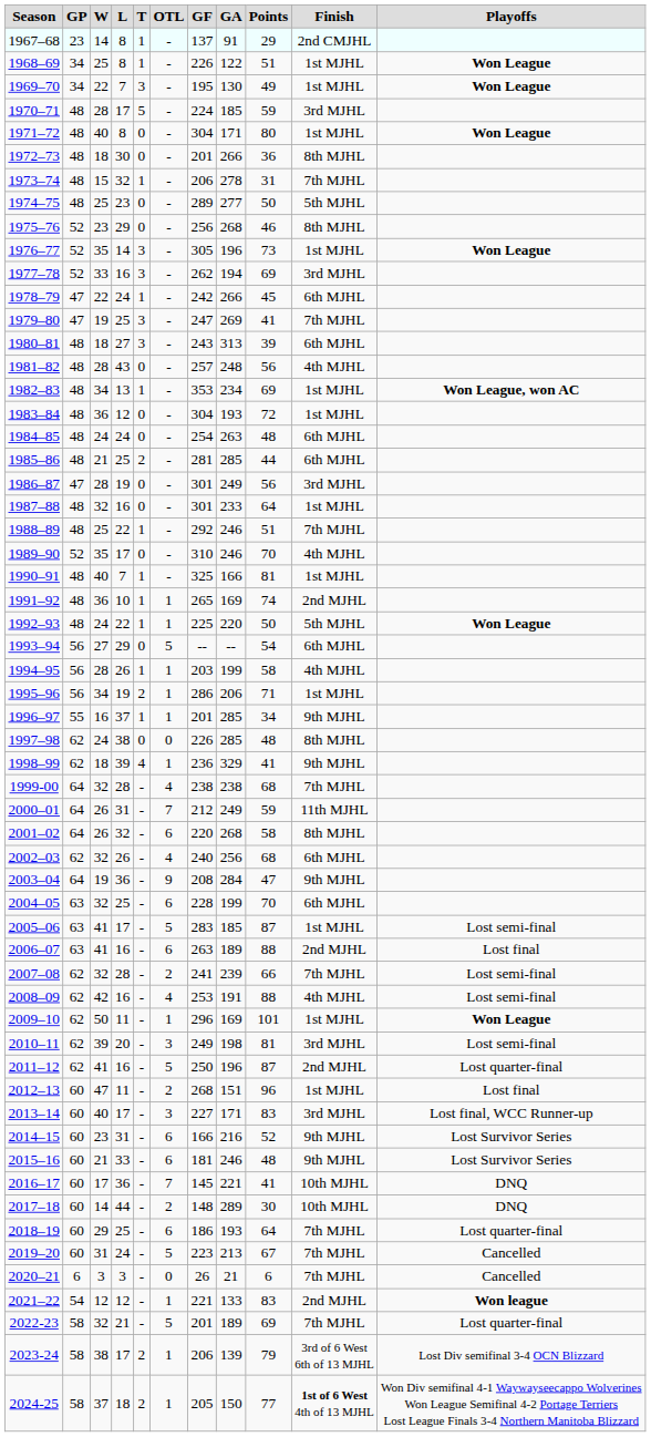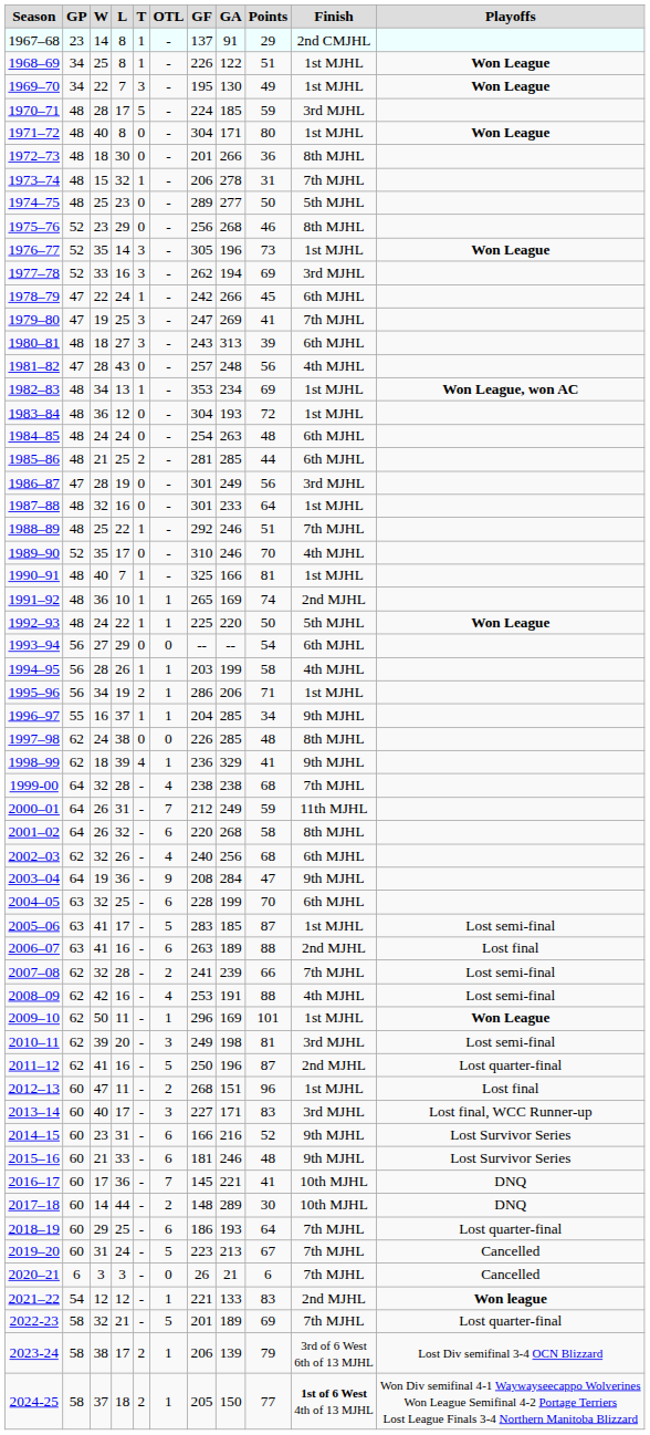 <table class="wikitable">
 <tr align="center"  bgcolor="#dddddd">
 <td><strong>Season</strong></td>
 <td><strong>GP </strong></td>
 <td><strong> W </strong></td>
 <td><strong> L </strong></td>
 <td><strong> T </strong></td>
 <td><strong>OTL</strong></td>
 <td><strong>GF </strong></td>
 <td><strong>GA </strong></td>
 <td><strong>Points</strong></td>
 <td><strong>Finish</strong></td>
 <td><strong>Playoffs</strong></td>
 </tr>
 <tr align="center" bgcolor="#eeffff">
 <td>1967–68</td>
 <td>23</td>
 <td>14</td>
 <td>8</td>
 <td>1</td>
 <td>-</td>
 <td>137</td>
 <td>91</td>
 <td>29</td>
 <td>2nd CMJHL</td>
 <td></td>
 </tr>
 <tr align="center">
 <td><a href='#'>1968–69</a></td>
 <td>34</td>
 <td>25</td>
 <td>8</td>
 <td>1</td>
 <td>-</td>
 <td>226</td>
 <td>122</td>
 <td>51</td>
 <td>1st MJHL</td>
 <td><strong>Won League</strong></td>
 </tr>
 <tr align="center">
 <td><a href='#'>1969–70</a></td>
 <td>34</td>
 <td>22</td>
 <td>7</td>
 <td>3</td>
 <td>-</td>
 <td>195</td>
 <td>130</td>
 <td>49</td>
 <td>1st MJHL</td>
 <td><strong>Won League</strong></td>
 </tr>
 <tr align="center">
 <td><a href='#'>1970–71</a></td>
 <td>48</td>
 <td>28</td>
 <td>17</td>
 <td>5</td>
 <td>-</td>
 <td>224</td>
 <td>185</td>
 <td>59</td>
 <td>3rd MJHL</td>
 <td></td>
 </tr>
 <tr align="center">
 <td><a href='#'>1971–72</a></td>
 <td>48</td>
 <td>40</td>
 <td>8</td>
 <td>0</td>
 <td>-</td>
 <td>304</td>
 <td>171</td>
 <td>80</td>
 <td>1st MJHL</td>
 <td><strong>Won League</strong></td>
 </tr>
 <tr align="center">
 <td><a href='#'>1972–73</a></td>
 <td>48</td>
 <td>18</td>
 <td>30</td>
 <td>0</td>
 <td>-</td>
 <td>201</td>
 <td>266</td>
 <td>36</td>
 <td>8th MJHL</td>
 <td></td>
 </tr>
 <tr align="center">
 <td><a href='#'>1973–74</a></td>
 <td>48</td>
 <td>15</td>
 <td>32</td>
 <td>1</td>
 <td>-</td>
 <td>206</td>
 <td>278</td>
 <td>31</td>
 <td>7th MJHL</td>
 <td></td>
 </tr>
 <tr align="center">
 <td><a href='#'>1974–75</a></td>
 <td>48</td>
 <td>25</td>
 <td>23</td>
 <td>0</td>
 <td>-</td>
 <td>289</td>
 <td>277</td>
 <td>50</td>
 <td>5th MJHL</td>
 <td></td>
 </tr>
 <tr align="center">
 <td><a href='#'>1975–76</a></td>
 <td>52</td>
 <td>23</td>
 <td>29</td>
 <td>0</td>
 <td>-</td>
 <td>256</td>
 <td>268</td>
 <td>46</td>
 <td>8th MJHL</td>
 <td></td>
 </tr>
 <tr align="center">
 <td><a href='#'>1976–77</a></td>
 <td>52</td>
 <td>35</td>
 <td>14</td>
 <td>3</td>
 <td>-</td>
 <td>305</td>
 <td>196</td>
 <td>73</td>
 <td>1st MJHL</td>
 <td><strong>Won League</strong></td>
 </tr>
 <tr align="center">
 <td><a href='#'>1977–78</a></td>
 <td>52</td>
 <td>33</td>
 <td>16</td>
 <td>3</td>
 <td>-</td>
 <td>262</td>
 <td>194</td>
 <td>69</td>
 <td>3rd MJHL</td>
 <td></td>
 </tr>
 <tr align="center">
 <td><a href='#'>1978–79</a></td>
 <td>47</td>
 <td>22</td>
 <td>24</td>
 <td>1</td>
 <td>-</td>
 <td>242</td>
 <td>266</td>
 <td>45</td>
 <td>6th MJHL</td>
 <td></td>
 </tr>
 <tr align="center">
 <td><a href='#'>1979–80</a></td>
 <td>47</td>
 <td>19</td>
 <td>25</td>
 <td>3</td>
 <td>-</td>
 <td>247</td>
 <td>269</td>
 <td>41</td>
 <td>7th MJHL</td>
 <td></td>
 </tr>
 <tr align="center">
 <td><a href='#'>1980–81</a></td>
 <td>48</td>
 <td>18</td>
 <td>27</td>
 <td>3</td>
 <td>-</td>
 <td>243</td>
 <td>313</td>
 <td>39</td>
 <td>6th MJHL</td>
 <td></td>
 </tr>
 <tr align="center">
 <td><a href='#'>1981–82</a></td>
-<td>48</td>
+<td>47</td>
 <td>28</td>
 <td>43</td>
 <td>0</td>
 <td>-</td>
 <td>257</td>
 <td>248</td>
 <td>56</td>
 <td>4th MJHL</td>
 <td></td>
 </tr>
 <tr align="center">
 <td><a href='#'>1982–83</a></td>
 <td>48</td>
 <td>34</td>
 <td>13</td>
 <td>1</td>
 <td>-</td>
 <td>353</td>
 <td>234</td>
 <td>69</td>
 <td>1st MJHL</td>
 <td><strong>Won League, won AC</strong></td>
 </tr>
 <tr align="center">
 <td><a href='#'>1983–84</a></td>
 <td>48</td>
 <td>36</td>
 <td>12</td>
 <td>0</td>
 <td>-</td>
 <td>304</td>
 <td>193</td>
 <td>72</td>
 <td>1st MJHL</td>
 <td></td>
 </tr>
 <tr align="center">
 <td><a href='#'>1984–85</a></td>
 <td>48</td>
 <td>24</td>
 <td>24</td>
 <td>0</td>
 <td>-</td>
 <td>254</td>
 <td>263</td>
 <td>48</td>
 <td>6th MJHL</td>
 <td></td>
 </tr>
 <tr align="center">
 <td><a href='#'>1985–86</a></td>
 <td>48</td>
 <td>21</td>
 <td>25</td>
 <td>2</td>
 <td>-</td>
 <td>281</td>
 <td>285</td>
 <td>44</td>
 <td>6th MJHL</td>
 <td></td>
 </tr>
 <tr align="center">
 <td><a href='#'>1986–87</a></td>
 <td>47</td>
 <td>28</td>
 <td>19</td>
 <td>0</td>
 <td>-</td>
 <td>301</td>
 <td>249</td>
 <td>56</td>
 <td>3rd MJHL</td>
 <td></td>
 </tr>
 <tr align="center">
 <td><a href='#'>1987–88</a></td>
 <td>48</td>
 <td>32</td>
 <td>16</td>
 <td>0</td>
 <td>-</td>
 <td>301</td>
 <td>233</td>
 <td>64</td>
 <td>1st MJHL</td>
 <td></td>
 </tr>
 <tr align="center">
 <td><a href='#'>1988–89</a></td>
 <td>48</td>
 <td>25</td>
 <td>22</td>
 <td>1</td>
 <td>-</td>
 <td>292</td>
 <td>246</td>
 <td>51</td>
 <td>7th MJHL</td>
 <td></td>
 </tr>
 <tr align="center">
 <td><a href='#'>1989–90</a></td>
 <td>52</td>
 <td>35</td>
 <td>17</td>
 <td>0</td>
 <td>-</td>
 <td>310</td>
 <td>246</td>
 <td>70</td>
 <td>4th MJHL</td>
 <td></td>
 </tr>
 <tr align="center">
 <td><a href='#'>1990–91</a></td>
 <td>48</td>
 <td>40</td>
 <td>7</td>
 <td>1</td>
 <td>-</td>
 <td>325</td>
 <td>166</td>
 <td>81</td>
 <td>1st MJHL</td>
 <td></td>
 </tr>
 <tr align="center">
 <td><a href='#'>1991–92</a></td>
 <td>48</td>
 <td>36</td>
 <td>10</td>
 <td>1</td>
 <td>1</td>
 <td>265</td>
 <td>169</td>
 <td>74</td>
 <td>2nd MJHL</td>
 <td></td>
 </tr>
 <tr align="center">
 <td><a href='#'>1992–93</a></td>
 <td>48</td>
 <td>24</td>
 <td>22</td>
 <td>1</td>
 <td>1</td>
 <td>225</td>
 <td>220</td>
 <td>50</td>
 <td>5th MJHL</td>
 <td><strong>Won League</strong></td>
 </tr>
 <tr align="center">
 <td><a href='#'>1993–94</a></td>
 <td>56</td>
 <td>27</td>
 <td>29</td>
 <td>0</td>
-<td>5</td>
+<td>0</td>
 <td>--</td>
 <td>--</td>
 <td>54</td>
 <td>6th MJHL</td>
 <td></td>
 </tr>
 <tr align="center">
 <td><a href='#'>1994–95</a></td>
 <td>56</td>
 <td>28</td>
 <td>26</td>
 <td>1</td>
 <td>1</td>
 <td>203</td>
 <td>199</td>
 <td>58</td>
 <td>4th MJHL</td>
 <td></td>
 </tr>
 <tr align="center">
 <td><a href='#'>1995–96</a></td>
 <td>56</td>
 <td>34</td>
 <td>19</td>
 <td>2</td>
 <td>1</td>
 <td>286</td>
 <td>206</td>
 <td>71</td>
 <td>1st MJHL</td>
 <td></td>
 </tr>
 <tr align="center">
 <td><a href='#'>1996–97</a></td>
 <td>55</td>
 <td>16</td>
 <td>37</td>
 <td>1</td>
 <td>1</td>
-<td>201</td>
+<td>204</td>
 <td>285</td>
 <td>34</td>
 <td>9th MJHL</td>
 <td></td>
 </tr>
 <tr align="center">
 <td><a href='#'>1997–98</a></td>
 <td>62</td>
 <td>24</td>
 <td>38</td>
 <td>0</td>
 <td>0</td>
 <td>226</td>
 <td>285</td>
 <td>48</td>
 <td>8th MJHL</td>
 <td></td>
 </tr>
 <tr align="center">
 <td><a href='#'>1998–99</a></td>
 <td>62</td>
 <td>18</td>
 <td>39</td>
 <td>4</td>
 <td>1</td>
 <td>236</td>
 <td>329</td>
 <td>41</td>
 <td>9th MJHL</td>
 <td></td>
 </tr>
 <tr align="center">
 <td><a href='#'>1999-00</a></td>
 <td>64</td>
 <td>32</td>
 <td>28</td>
 <td>-</td>
 <td>4</td>
 <td>238</td>
 <td>238</td>
 <td>68</td>
 <td>7th MJHL</td>
 <td></td>
 </tr>
 <tr align="center">
 <td><a href='#'>2000–01</a></td>
 <td>64</td>
 <td>26</td>
 <td>31</td>
 <td>-</td>
 <td>7</td>
 <td>212</td>
 <td>249</td>
 <td>59</td>
 <td>11th MJHL</td>
 <td></td>
 </tr>
 <tr align="center">
 <td><a href='#'>2001–02</a></td>
 <td>64</td>
 <td>26</td>
 <td>32</td>
 <td>-</td>
 <td>6</td>
 <td>220</td>
 <td>268</td>
 <td>58</td>
 <td>8th MJHL</td>
 <td></td>
 </tr>
 <tr align="center">
 <td><a href='#'>2002–03</a></td>
 <td>62</td>
 <td>32</td>
 <td>26</td>
 <td>-</td>
 <td>4</td>
 <td>240</td>
 <td>256</td>
 <td>68</td>
 <td>6th MJHL</td>
 <td></td>
 </tr>
 <tr align="center">
 <td><a href='#'>2003–04</a></td>
 <td>64</td>
 <td>19</td>
 <td>36</td>
 <td>-</td>
 <td>9</td>
 <td>208</td>
 <td>284</td>
 <td>47</td>
 <td>9th MJHL</td>
 <td></td>
 </tr>
 <tr align="center">
 <td><a href='#'>2004–05</a></td>
 <td>63</td>
 <td>32</td>
 <td>25</td>
 <td>-</td>
 <td>6</td>
 <td>228</td>
 <td>199</td>
 <td>70</td>
 <td>6th MJHL</td>
 <td></td>
 </tr>
 <tr align="center">
 <td><a href='#'>2005–06</a></td>
 <td>63</td>
 <td>41</td>
 <td>17</td>
 <td>-</td>
 <td>5</td>
 <td>283</td>
 <td>185</td>
 <td>87</td>
 <td>1st MJHL</td>
 <td>Lost semi-final</td>
 </tr>
 <tr align="center">
 <td><a href='#'>2006–07</a></td>
 <td>63</td>
 <td>41</td>
 <td>16</td>
 <td>-</td>
 <td>6</td>
 <td>263</td>
 <td>189</td>
 <td>88</td>
 <td>2nd MJHL</td>
 <td>Lost final</td>
 </tr>
 <tr align="center">
 <td><a href='#'>2007–08</a></td>
 <td>62</td>
 <td>32</td>
 <td>28</td>
 <td>-</td>
 <td>2</td>
 <td>241</td>
 <td>239</td>
 <td>66</td>
 <td>7th MJHL</td>
 <td>Lost semi-final</td>
 </tr>
 <tr align="center">
 <td><a href='#'>2008–09</a></td>
 <td>62</td>
 <td>42</td>
 <td>16</td>
 <td>-</td>
 <td>4</td>
 <td>253</td>
 <td>191</td>
 <td>88</td>
 <td>4th MJHL</td>
 <td>Lost semi-final</td>
 </tr>
 <tr align="center">
 <td><a href='#'>2009–10</a></td>
 <td>62</td>
 <td>50</td>
 <td>11</td>
 <td>-</td>
 <td>1</td>
 <td>296</td>
 <td>169</td>
 <td>101</td>
 <td>1st MJHL</td>
 <td><strong>Won League</strong></td>
 </tr>
 <tr align="center">
 <td><a href='#'>2010–11</a></td>
 <td>62</td>
 <td>39</td>
 <td>20</td>
 <td>-</td>
 <td>3</td>
 <td>249</td>
 <td>198</td>
 <td>81</td>
 <td>3rd MJHL</td>
 <td>Lost semi-final</td>
 </tr>
 <tr align="center">
 <td><a href='#'>2011–12</a></td>
 <td>62</td>
 <td>41</td>
 <td>16</td>
 <td>-</td>
 <td>5</td>
 <td>250</td>
 <td>196</td>
 <td>87</td>
 <td>2nd MJHL</td>
 <td>Lost quarter-final</td>
 </tr>
 <tr align="center">
 <td><a href='#'>2012–13</a></td>
 <td>60</td>
 <td>47</td>
 <td>11</td>
 <td>-</td>
 <td>2</td>
 <td>268</td>
 <td>151</td>
 <td>96</td>
 <td>1st MJHL</td>
 <td>Lost final</td>
 </tr>
 <tr align="center">
 <td><a href='#'>2013–14</a></td>
 <td>60</td>
 <td>40</td>
 <td>17</td>
 <td>-</td>
 <td>3</td>
 <td>227</td>
 <td>171</td>
 <td>83</td>
 <td>3rd MJHL</td>
 <td>Lost final, WCC Runner-up</td>
 </tr>
 <tr align="center">
 <td><a href='#'>2014–15</a></td>
 <td>60</td>
 <td>23</td>
 <td>31</td>
 <td>-</td>
 <td>6</td>
 <td>166</td>
 <td>216</td>
 <td>52</td>
 <td>9th MJHL</td>
 <td>Lost Survivor Series</td>
 </tr>
 <tr align="center">
 <td><a href='#'>2015–16</a></td>
 <td>60</td>
 <td>21</td>
 <td>33</td>
 <td>-</td>
 <td>6</td>
 <td>181</td>
 <td>246</td>
 <td>48</td>
 <td>9th MJHL</td>
 <td>Lost Survivor Series</td>
 </tr>
 <tr align="center">
 <td><a href='#'>2016–17</a></td>
 <td>60</td>
 <td>17</td>
 <td>36</td>
 <td>-</td>
 <td>7</td>
 <td>145</td>
 <td>221</td>
 <td>41</td>
 <td>10th MJHL</td>
 <td>DNQ</td>
 </tr>
 <tr align="center">
 <td><a href='#'>2017–18</a></td>
 <td>60</td>
 <td>14</td>
 <td>44</td>
 <td>-</td>
 <td>2</td>
 <td>148</td>
 <td>289</td>
 <td>30</td>
 <td>10th MJHL</td>
 <td>DNQ</td>
 </tr>
 <tr align="center">
 <td><a href='#'>2018–19</a></td>
 <td>60</td>
 <td>29</td>
 <td>25</td>
 <td>-</td>
 <td>6</td>
 <td>186</td>
 <td>193</td>
 <td>64</td>
 <td>7th MJHL</td>
 <td>Lost quarter-final</td>
 </tr>
 <tr align="center">
 <td><a href='#'>2019–20</a></td>
 <td>60</td>
 <td>31</td>
 <td>24</td>
 <td>-</td>
 <td>5</td>
 <td>223</td>
 <td>213</td>
 <td>67</td>
 <td>7th MJHL</td>
 <td>Cancelled</td>
 </tr>
 <tr align="center">
 <td><a href='#'>2020–21</a></td>
 <td>6</td>
 <td>3</td>
 <td>3</td>
 <td>-</td>
 <td>0</td>
 <td>26</td>
 <td>21</td>
 <td>6</td>
 <td>7th MJHL</td>
 <td>Cancelled</td>
 </tr>
 <tr align="center">
 <td><a href='#'>2021–22</a></td>
 <td>54</td>
 <td>12</td>
 <td>12</td>
 <td>-</td>
 <td>1</td>
 <td>221</td>
 <td>133</td>
 <td>83</td>
 <td>2nd MJHL</td>
 <td><strong>Won league</strong></td>
 </tr>
 <tr align="center">
 <td><a href='#'>2022-23</a></td>
 <td>58</td>
 <td>32</td>
 <td>21</td>
 <td>-</td>
 <td>5</td>
 <td>201</td>
 <td>189</td>
 <td>69</td>
 <td>7th MJHL</td>
 <td>Lost quarter-final</td>
 </tr>
 <tr align="center">
 <td><a href='#'>2023-24</a></td>
 <td>58</td>
 <td>38</td>
 <td>17</td>
 <td>2</td>
 <td>1</td>
 <td>206</td>
 <td>139</td>
 <td>79</td>
 <td><small>3rd of 6 West<br>6th of 13 MJHL</small></td>
 <td><small>Lost Div semifinal 3-4 <a href='#'>OCN Blizzard</a></small></td>
 </tr>
 <tr align="center">
 <td><a href='#'>2024-25</a></td>
 <td>58</td>
 <td>37</td>
 <td>18</td>
 <td>2</td>
 <td>1</td>
 <td>205</td>
 <td>150</td>
 <td>77</td>
 <td><small><strong>1st of 6 West</strong><br>4th of 13 MJHL</small></td>
 <td><small>Won Div semifinal 4-1 <a href='#'>Waywayseecappo Wolverines</a><br>Won League Semifinal 4-2 <a href='#'>Portage Terriers</a><br>Lost League Finals 3-4 <a href='#'>Northern Manitoba Blizzard</a></small></td>
 </tr>
 </table>
